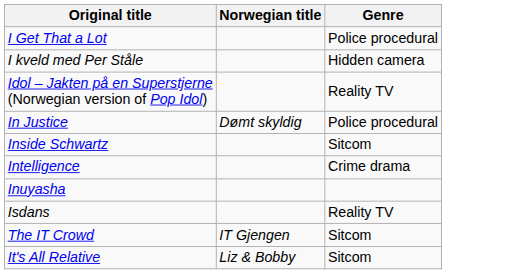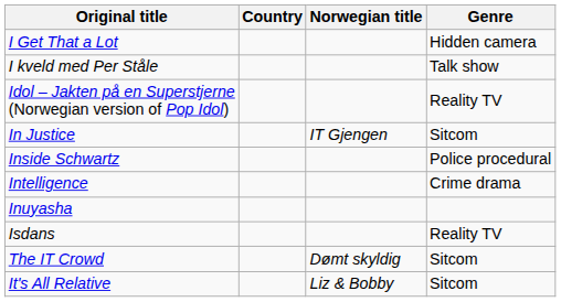 <table class="wikitable sortable">
 <tr>
 <th>Original title</th>
+<th>Country</th>
 <th>Norwegian title</th>
 <th>Genre</th>
 </tr>
 <tr>
 <td><em><a href='#'>I Get That a Lot</a></em></td>
 <td></td>
-<td>Police procedural</td>
+<td></td>
+<td>Hidden camera</td>
 </tr>
 <tr>
 <td><em>I kveld med Per Ståle</em></td>
 <td></td>
-<td>Hidden camera</td>
+<td></td>
+<td>Talk show</td>
 </tr>
 <tr>
 <td><em><a href='#'>Idol – Jakten på en Superstjerne</a></em><br>(Norwegian version of <em><a href='#'>Pop Idol</a></em>)</td>
+<td></td>
 <td></td>
 <td>Reality TV</td>
 </tr>
 <tr>
 <td><em><a href='#'>In Justice</a></em></td>
-<td><em>Dømt skyldig</em></td>
-<td>Police procedural</td>
+<td></td>
+<td><em>IT Gjengen</em></td>
+<td>Sitcom</td>
 </tr>
 <tr>
 <td><em><a href='#'>Inside Schwartz</a></em></td>
 <td></td>
-<td>Sitcom</td>
+<td></td>
+<td>Police procedural</td>
 </tr>
 <tr>
 <td><em><a href='#'>Intelligence</a></em></td>
+<td></td>
 <td></td>
 <td>Crime drama</td>
 </tr>
 <tr>
 <td><em><a href='#'>Inuyasha</a></em></td>
 <td></td>
 <td></td>
+<td></td>
 </tr>
 <tr>
 <td><em>Isdans</em></td>
+<td></td>
 <td></td>
 <td>Reality TV</td>
 </tr>
 <tr>
 <td><em><a href='#'>The IT Crowd</a></em></td>
-<td><em>IT Gjengen</em></td>
+<td></td>
+<td><em>Dømt skyldig</em></td>
 <td>Sitcom</td>
 </tr>
 <tr>
 <td><em><a href='#'>It's All Relative</a></em></td>
+<td></td>
 <td><em>Liz & Bobby</em></td>
 <td>Sitcom</td>
 </tr>
 </table>
